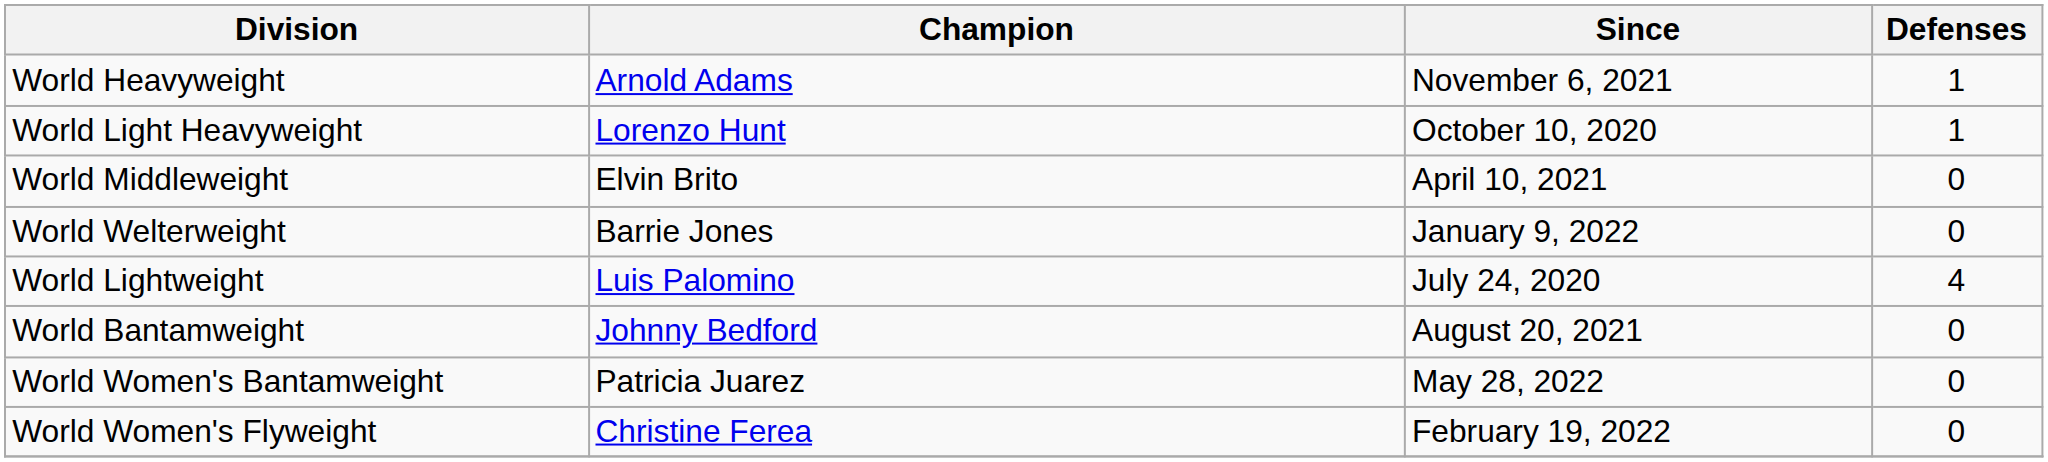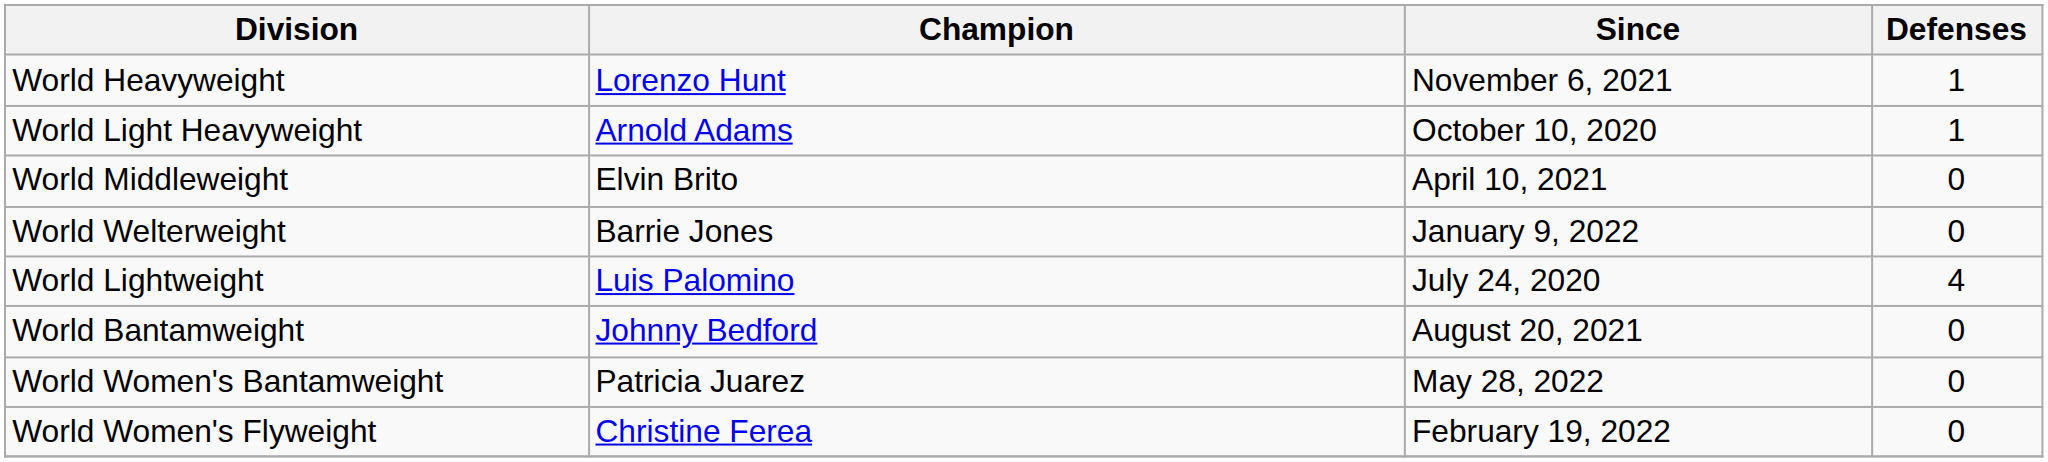 <table id="Police_Gazette_Champions" class="wikitable" width="65%">
 <tr>
 <th width="25%">Division</th>
 <th width="35%">Champion</th>
 <th width="20%">Since</th>
 <th width="5%">Defenses</th>
 </tr>
 <tr>
 <td>World Heavyweight</td>
-<td> <a href='#'>Arnold Adams</a></td>
+<td> <a href='#'>Lorenzo Hunt</a></td>
 <td>November 6, 2021</td>
 <td style="text-align:center;">1</td>
 </tr>
 <tr>
 <td>World Light Heavyweight</td>
-<td> <a href='#'>Lorenzo Hunt</a></td>
+<td> <a href='#'>Arnold Adams</a></td>
 <td>October 10, 2020</td>
 <td style="text-align:center;">1</td>
 </tr>
 <tr>
 <td>World Middleweight</td>
 <td> Elvin Brito</td>
 <td>April 10, 2021</td>
 <td style="text-align:center;">0</td>
 </tr>
 <tr>
 <td>World Welterweight</td>
 <td> Barrie Jones</td>
 <td>January 9, 2022</td>
 <td style="text-align:center;">0</td>
 </tr>
 <tr>
 <td>World Lightweight</td>
 <td> <a href='#'>Luis Palomino</a></td>
 <td>July 24, 2020</td>
 <td style="text-align:center;">4</td>
 </tr>
 <tr>
 <td>World Bantamweight</td>
 <td> <a href='#'>Johnny Bedford</a></td>
 <td>August 20, 2021</td>
 <td style="text-align:center;">0</td>
 </tr>
 <tr>
 <td>World Women's Bantamweight</td>
 <td> Patricia Juarez</td>
 <td>May 28, 2022</td>
 <td style="text-align:center;">0</td>
 </tr>
 <tr>
 <td>World Women's Flyweight</td>
 <td> <a href='#'>Christine Ferea</a></td>
 <td>February 19, 2022</td>
 <td style="text-align:center;">0</td>
 </tr>
 <tr>
 </tr>
 </table>
